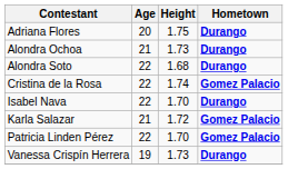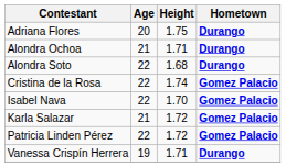 <table class="wikitable sortable" style="font-size: 95%;">
 <tr>
 <th>Contestant</th>
 <th>Age</th>
 <th>Height</th>
 <th>Hometown</th>
 </tr>
 <tr>
 <td>Adriana Flores</td>
 <td align="center">20</td>
 <td align="center">1.75</td>
 <td><strong><a href='#'>Durango</a></strong></td>
 </tr>
 <tr>
 <td>Alondra Ochoa</td>
 <td align="center">21</td>
-<td align="center">1.73</td>
+<td align="center">1.71</td>
 <td><strong><a href='#'>Durango</a></strong></td>
 </tr>
 <tr>
 <td>Alondra Soto</td>
 <td align="center">22</td>
 <td align="center">1.68</td>
 <td><strong><a href='#'>Durango</a></strong></td>
 </tr>
 <tr>
 <td>Cristina de la Rosa</td>
 <td align="center">22</td>
 <td align="center">1.74</td>
 <td><strong><a href='#'>Gomez Palacio</a></strong></td>
 </tr>
 <tr>
 <td>Isabel Nava</td>
 <td align="center">22</td>
 <td align="center">1.70</td>
-<td><strong><a href='#'>Durango</a></strong></td>
+<td><strong><a href='#'>Gomez Palacio</a></strong></td>
 </tr>
 <tr>
 <td>Karla Salazar</td>
 <td align="center">21</td>
 <td align="center">1.72</td>
 <td><strong><a href='#'>Gomez Palacio</a></strong></td>
 </tr>
 <tr>
 <td>Patricia Linden Pérez</td>
 <td align="center">22</td>
-<td align="center">1.70</td>
+<td align="center">1.72</td>
 <td><strong><a href='#'>Gomez Palacio</a></strong></td>
 </tr>
 <tr>
 <td>Vanessa Crispín Herrera</td>
 <td align="center">19</td>
-<td align="center">1.73</td>
+<td align="center">1.71</td>
 <td><strong><a href='#'>Durango</a></strong></td>
 </tr>
 <tr>
 </tr>
 </table>
